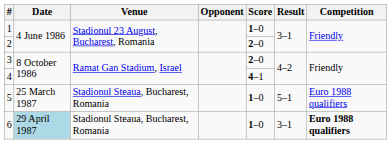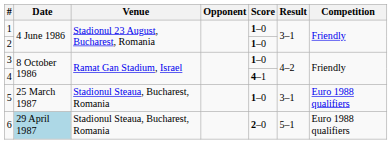 <table class="wikitable">
 <tr>
 <th>#</th>
 <th>Date</th>
 <th>Venue</th>
 <th>Opponent</th>
 <th>Score</th>
 <th>Result</th>
 <th>Competition</th>
 </tr>
 <tr>
 <td>1</td>
 <td rowspan="2">4 June 1986</td>
 <td rowspan="2"><a href='#'>Stadionul 23 August</a>, <a href='#'>Bucharest</a>, Romania</td>
 <td rowspan="2"></td>
 <td><strong>1</strong>–0</td>
 <td rowspan="2">3–1</td>
 <td rowspan="2"><a href='#'>Friendly</a></td>
 </tr>
 <tr>
 <td>2</td>
-<td><strong>2</strong>–0</td>
+<td><strong>1</strong>–0</td>
 </tr>
 <tr>
 <td>3</td>
 <td rowspan="2">8 October 1986</td>
 <td rowspan="2"><a href='#'>Ramat Gan Stadium</a>, <a href='#'>Israel</a></td>
 <td rowspan="2"></td>
-<td><strong>2</strong>–0</td>
+<td><strong>1</strong>–0</td>
 <td rowspan="2">4–2</td>
 <td rowspan="2">Friendly</td>
 </tr>
 <tr>
 <td>4</td>
 <td><strong>4</strong>–1</td>
 </tr>
 <tr>
 <td>5</td>
 <td>25 March 1987</td>
 <td><a href='#'>Stadionul Steaua</a>, Bucharest, Romania</td>
 <td></td>
 <td><strong>1</strong>–0</td>
-<td>5–1</td>
+<td>3–1</td>
 <td><a href='#'>Euro 1988 qualifiers</a></td>
 </tr>
 <tr>
 <td>6</td>
 <td style="background: lightblue;">29 April 1987</td>
 <td>Stadionul Steaua, Bucharest, Romania</td>
 <td></td>
-<td><strong>1</strong>–0</td>
-<td>3–1</td>
-<td><strong>Euro 1988 qualifiers</strong></td>
+<td><strong>2</strong>–0</td>
+<td>5–1</td>
+<td>Euro 1988 qualifiers</td>
 </tr>
 </table>
